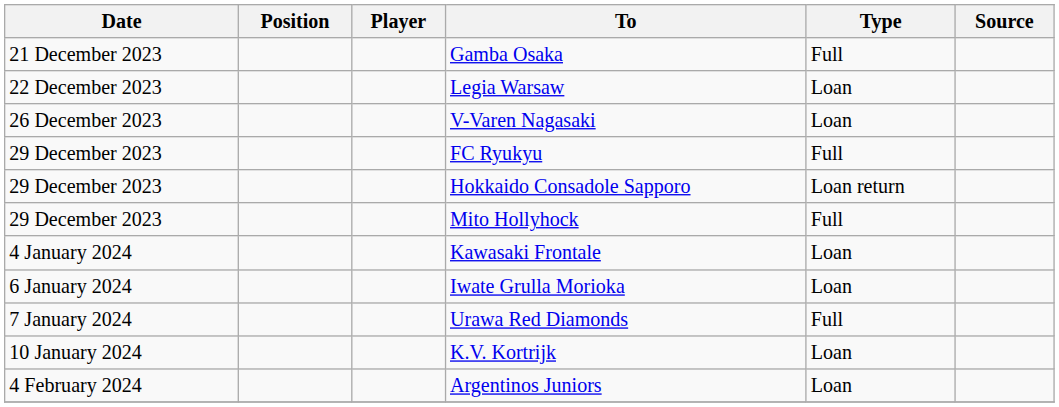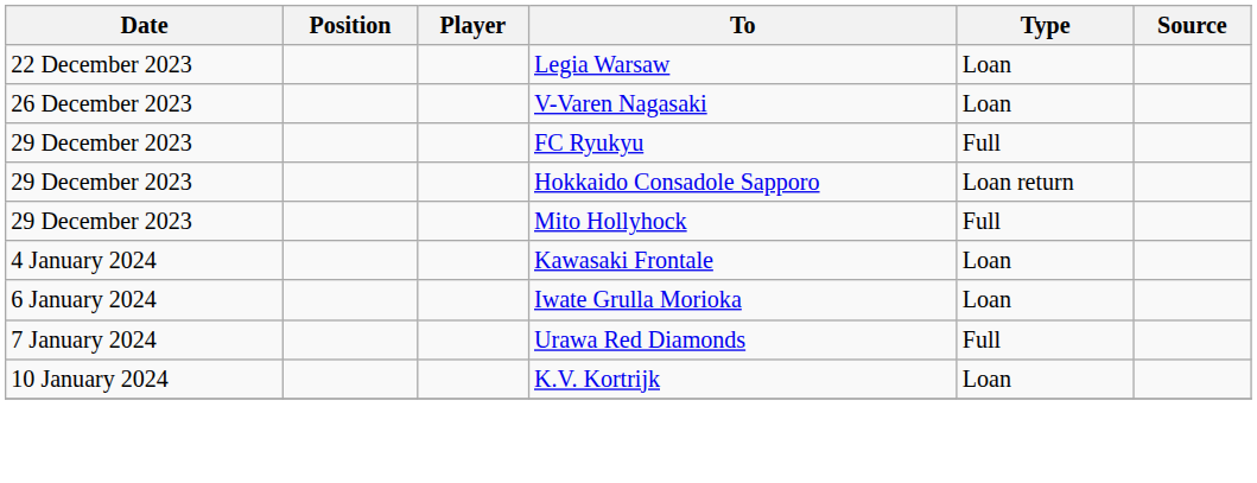 <table class="wikitable sortable" style="width:90%; text-align:center; font-size:95%; text-align:left;">
 <tr>
 <th>Date</th>
 <th>Position</th>
 <th>Player</th>
 <th>To</th>
 <th>Type</th>
 <th>Source</th>
-</tr>
-<tr>
-<td>21 December 2023</td>
-<td></td>
-<td></td>
-<td> <a href='#'>Gamba Osaka</a></td>
-<td>Full</td>
-<td></td>
 </tr>
 <tr>
 <td>22 December 2023</td>
 <td></td>
 <td></td>
 <td> <a href='#'>Legia Warsaw</a></td>
 <td>Loan</td>
 <td></td>
 </tr>
 <tr>
 <td>26 December 2023</td>
 <td></td>
 <td></td>
 <td> <a href='#'>V-Varen Nagasaki</a></td>
 <td>Loan</td>
 <td></td>
 </tr>
 <tr>
 <td>29 December 2023</td>
 <td></td>
 <td></td>
 <td> <a href='#'>FC Ryukyu</a></td>
 <td>Full</td>
 <td></td>
 </tr>
 <tr>
 <td>29 December 2023</td>
 <td></td>
 <td></td>
 <td> <a href='#'>Hokkaido Consadole Sapporo</a></td>
 <td>Loan return</td>
 <td></td>
 </tr>
 <tr>
 <td>29 December 2023</td>
 <td></td>
 <td></td>
 <td> <a href='#'>Mito Hollyhock</a></td>
 <td>Full</td>
 <td></td>
 </tr>
 <tr>
 <td>4 January 2024</td>
 <td></td>
 <td></td>
 <td> <a href='#'>Kawasaki Frontale</a></td>
 <td>Loan</td>
 <td></td>
 </tr>
 <tr>
 <td>6 January 2024</td>
 <td></td>
 <td></td>
 <td> <a href='#'>Iwate Grulla Morioka</a></td>
 <td>Loan</td>
 <td></td>
 </tr>
 <tr>
 <td>7 January 2024</td>
 <td></td>
 <td></td>
 <td> <a href='#'>Urawa Red Diamonds</a></td>
 <td>Full</td>
 <td></td>
 </tr>
 <tr>
 <td>10 January 2024</td>
 <td></td>
 <td></td>
 <td> <a href='#'>K.V. Kortrijk</a></td>
 <td>Loan</td>
 <td></td>
 </tr>
 <tr>
-<td>4 February 2024</td>
-<td></td>
-<td></td>
-<td> <a href='#'>Argentinos Juniors</a></td>
-<td>Loan</td>
-<td></td>
-</tr>
-<tr>
 </tr>
 </table>
